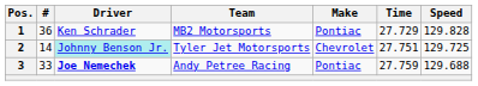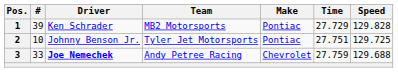 <table class="wikitable" style="font-size:95%">
 <tr>
 <th>Pos.</th>
 <th>#</th>
 <th>Driver</th>
 <th>Team</th>
 <th>Make</th>
 <th>Time</th>
 <th>Speed</th>
 </tr>
 <tr>
 <th>1</th>
-<td>36</td>
+<td>39</td>
 <td><a href='#'>Ken Schrader</a></td>
 <td><a href='#'>MB2 Motorsports</a></td>
 <td><a href='#'>Pontiac</a></td>
 <td>27.729</td>
 <td>129.828</td>
 </tr>
 <tr>
 <th>2</th>
-<td>14</td>
-<td style="background: paleturquoise;"><a href='#'>Johnny Benson Jr.</a></td>
+<td>10</td>
+<td><a href='#'>Johnny Benson Jr.</a></td>
 <td><a href='#'>Tyler Jet Motorsports</a></td>
-<td><a href='#'>Chevrolet</a></td>
+<td><a href='#'>Pontiac</a></td>
 <td>27.751</td>
 <td>129.725</td>
 </tr>
 <tr>
 <th>3</th>
 <td>33</td>
 <td><strong><a href='#'>Joe Nemechek</a></strong></td>
 <td><a href='#'>Andy Petree Racing</a></td>
-<td><a href='#'>Pontiac</a></td>
+<td><a href='#'>Chevrolet</a></td>
 <td>27.759</td>
 <td>129.688</td>
 </tr>
 <tr>
 <th colspan="7"></th>
 </tr>
 </table>
